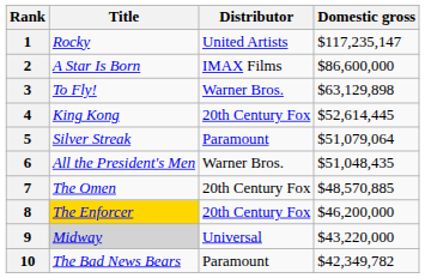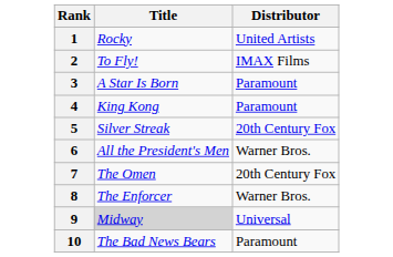 <table class="wikitable sortable" style="margin:auto; margin:auto;">
 <tr>
 <th>Rank</th>
 <th>Title</th>
 <th>Distributor</th>
-<th>Domestic gross</th>
 </tr>
 <tr>
 <th style="text-align:center;">1</th>
 <td><em><a href='#'>Rocky</a></em></td>
 <td><a href='#'>United Artists</a></td>
-<td>$117,235,147</td>
 </tr>
 <tr>
 <th style="text-align:center;">2</th>
-<td><em><a href='#'>A Star Is Born</a></em></td>
+<td><em><a href='#'>To Fly!</a></em></td>
 <td><a href='#'>IMAX</a> Films</td>
-<td>$86,600,000</td>
 </tr>
 <tr>
 <th style="text-align:center;">3</th>
-<td><em><a href='#'>To Fly!</a></em></td>
-<td><a href='#'>Warner Bros.</a></td>
-<td>$63,129,898</td>
+<td><em><a href='#'>A Star Is Born</a></em></td>
+<td><a href='#'>Paramount</a></td>
 </tr>
 <tr>
 <th style="text-align:center;">4</th>
 <td><em><a href='#'>King Kong</a></em></td>
-<td><a href='#'>20th Century Fox</a></td>
-<td>$52,614,445</td>
+<td><a href='#'>Paramount</a></td>
 </tr>
 <tr>
 <th style="text-align:center;">5</th>
 <td><em><a href='#'>Silver Streak</a></em></td>
-<td><a href='#'>Paramount</a></td>
-<td>$51,079,064</td>
+<td><a href='#'>20th Century Fox</a></td>
 </tr>
 <tr>
 <th style="text-align:center;">6</th>
 <td><em><a href='#'>All the President's Men</a></em></td>
 <td>Warner Bros.</td>
-<td>$51,048,435</td>
 </tr>
 <tr>
 <th style="text-align:center;">7</th>
 <td><em><a href='#'>The Omen</a></em></td>
 <td>20th Century Fox</td>
-<td>$48,570,885</td>
 </tr>
 <tr>
 <th style="text-align:center;">8</th>
-<td style="background: gold;"><em><a href='#'>The Enforcer</a></em></td>
-<td><a href='#'>20th Century Fox</a></td>
-<td>$46,200,000</td>
+<td><em><a href='#'>The Enforcer</a></em></td>
+<td>Warner Bros.</td>
 </tr>
 <tr>
 <th style="text-align:center;">9</th>
 <td style="background: lightgrey;"><em><a href='#'>Midway</a></em></td>
 <td><a href='#'>Universal</a></td>
-<td>$43,220,000</td>
 </tr>
 <tr>
 <th style="text-align:center;">10</th>
 <td><em><a href='#'>The Bad News Bears</a></em></td>
 <td>Paramount</td>
-<td>$42,349,782</td>
 </tr>
 </table>
